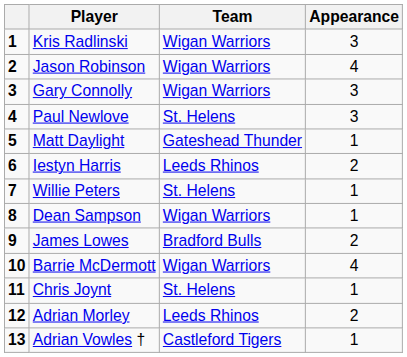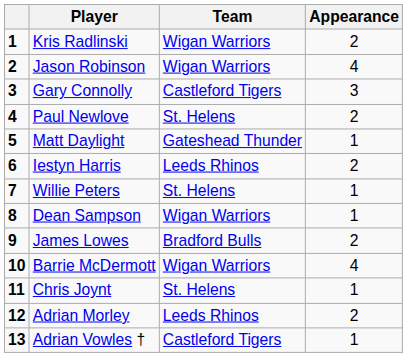 <table class="wikitable">
 <tr>
 <th></th>
 <th>Player</th>
 <th>Team</th>
 <th>Appearance</th>
 </tr>
 <tr>
 <td><strong>1</strong></td>
 <td> <a href='#'>Kris Radlinski</a></td>
 <td> <a href='#'>Wigan Warriors</a></td>
-<td style="text-align:center;">3</td>
+<td style="text-align:center;">2</td>
 </tr>
 <tr>
 <td><strong>2</strong></td>
 <td> <a href='#'>Jason Robinson</a></td>
 <td> <a href='#'>Wigan Warriors</a></td>
 <td style="text-align:center;">4</td>
 </tr>
 <tr>
 <td><strong>3</strong></td>
 <td> <a href='#'>Gary Connolly</a></td>
-<td> <a href='#'>Wigan Warriors</a></td>
+<td> <a href='#'>Castleford Tigers</a></td>
 <td style="text-align:center;">3</td>
 </tr>
 <tr>
 <td><strong>4</strong></td>
 <td> <a href='#'>Paul Newlove</a></td>
 <td> <a href='#'>St. Helens</a></td>
-<td style="text-align:center;">3</td>
+<td style="text-align:center;">2</td>
 </tr>
 <tr>
 <td><strong>5</strong></td>
 <td> <a href='#'>Matt Daylight</a></td>
 <td> <a href='#'>Gateshead Thunder</a></td>
 <td style="text-align:center;">1</td>
 </tr>
 <tr>
 <td><strong>6</strong></td>
 <td> <a href='#'>Iestyn Harris</a></td>
 <td> <a href='#'>Leeds Rhinos</a></td>
 <td style="text-align:center;">2</td>
 </tr>
 <tr>
 <td><strong>7</strong></td>
 <td> <a href='#'>Willie Peters</a></td>
 <td> <a href='#'>St. Helens</a></td>
 <td style="text-align:center;">1</td>
 </tr>
 <tr>
 <td><strong>8</strong></td>
 <td> <a href='#'>Dean Sampson</a></td>
 <td> <a href='#'>Wigan Warriors</a></td>
 <td style="text-align:center;">1</td>
 </tr>
 <tr>
 <td><strong>9</strong></td>
 <td> <a href='#'>James Lowes</a></td>
 <td> <a href='#'>Bradford Bulls</a></td>
 <td style="text-align:center;">2</td>
 </tr>
 <tr>
 <td><strong>10</strong></td>
 <td> <a href='#'>Barrie McDermott</a></td>
 <td> <a href='#'>Wigan Warriors</a></td>
 <td style="text-align:center;">4</td>
 </tr>
 <tr>
 <td><strong>11</strong></td>
 <td> <a href='#'>Chris Joynt</a></td>
 <td> <a href='#'>St. Helens</a></td>
 <td style="text-align:center;">1</td>
 </tr>
 <tr>
 <td><strong>12</strong></td>
 <td> <a href='#'>Adrian Morley</a></td>
 <td> <a href='#'>Leeds Rhinos</a></td>
 <td style="text-align:center;">2</td>
 </tr>
 <tr>
 <td><strong>13</strong></td>
 <td> <a href='#'>Adrian Vowles</a> †</td>
 <td> <a href='#'>Castleford Tigers</a></td>
 <td style="text-align:center;">1</td>
 </tr>
 </table>
